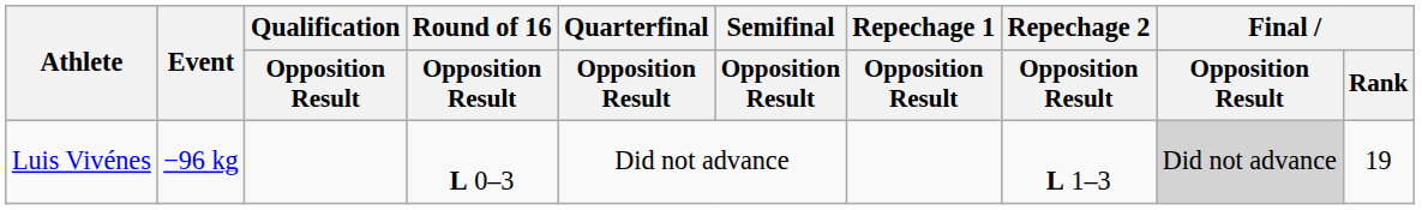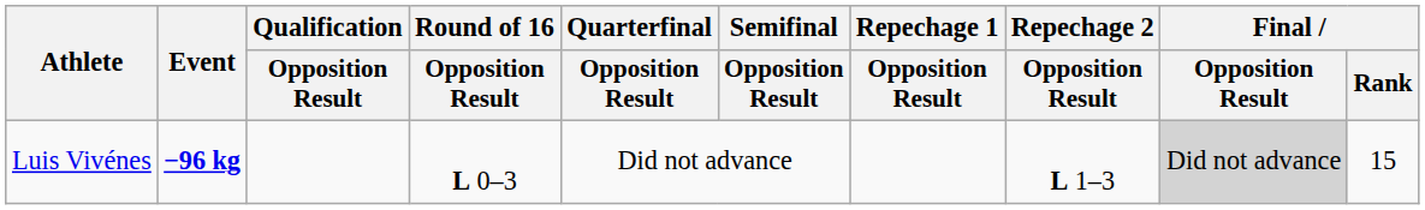 <table class="wikitable" style="font-size:90%">
 <tr>
 <th rowspan="2">Athlete</th>
 <th rowspan="2">Event</th>
 <th>Qualification</th>
 <th>Round of 16</th>
 <th>Quarterfinal</th>
 <th>Semifinal</th>
 <th>Repechage 1</th>
 <th>Repechage 2</th>
 <th colspan=2>Final / </th>
 </tr>
 <tr style="font-size: 95%">
 <th>Opposition<br>Result</th>
 <th>Opposition<br>Result</th>
 <th>Opposition<br>Result</th>
 <th>Opposition<br>Result</th>
 <th>Opposition<br>Result</th>
 <th>Opposition<br>Result</th>
 <th>Opposition<br>Result</th>
 <th>Rank</th>
 </tr>
 <tr align=center>
 <td align=left><a href='#'>Luis Vivénes</a></td>
-<td align=left><a href='#'>−96 kg</a></td>
+<td align=left><strong><a href='#'>−96 kg</a></strong></td>
 <td></td>
 <td><br><strong>L</strong> 0–3 <sup></sup></td>
 <td colspan=2>Did not advance</td>
 <td></td>
 <td align=center><br><strong>L</strong> 1–3 <sup></sup></td>
 <td style="background: lightgrey;">Did not advance</td>
-<td>19</td>
+<td>15</td>
 </tr>
 </table>
